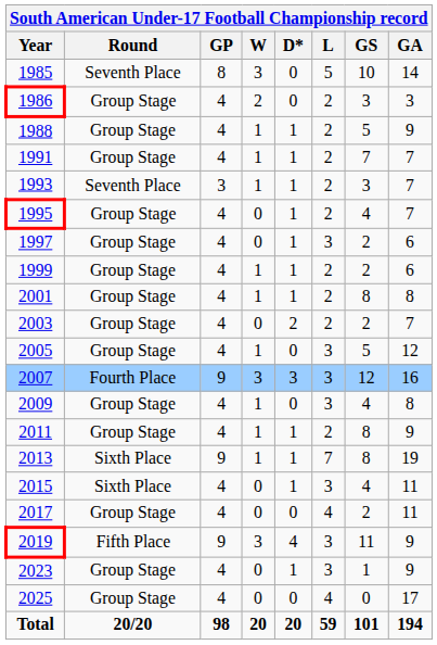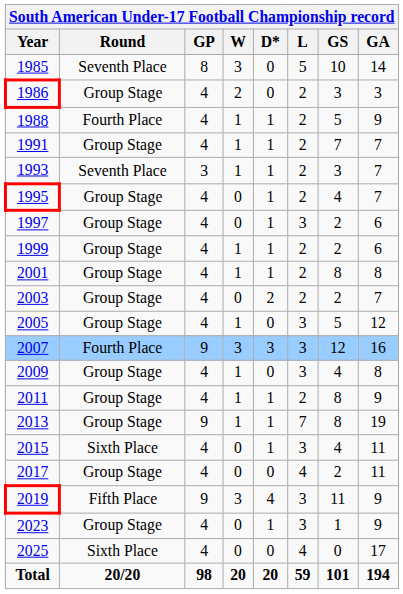 <table class="wikitable" style="text-align: center;">
 <tr>
 <th colspan="9"><a href='#'>South American Under-17 Football Championship record</a></th>
 </tr>
 <tr>
 <th>Year</th>
 <th>Round</th>
 <th>GP</th>
 <th>W</th>
 <th>D*</th>
 <th>L</th>
 <th>GS</th>
 <th>GA</th>
 </tr>
 <tr>
 <td> <a href='#'>1985</a></td>
 <td>Seventh Place</td>
 <td>8</td>
 <td>3</td>
 <td>0</td>
 <td>5</td>
 <td>10</td>
 <td>14</td>
 </tr>
 <tr>
 <td style="border: 3px solid red"> <a href='#'>1986</a></td>
 <td>Group Stage</td>
 <td>4</td>
 <td>2</td>
 <td>0</td>
 <td>2</td>
 <td>3</td>
 <td>3</td>
 </tr>
 <tr>
 <td> <a href='#'>1988</a></td>
-<td>Group Stage</td>
+<td>Fourth Place</td>
 <td>4</td>
 <td>1</td>
 <td>1</td>
 <td>2</td>
 <td>5</td>
 <td>9</td>
 </tr>
 <tr>
 <td> <a href='#'>1991</a></td>
 <td>Group Stage</td>
 <td>4</td>
 <td>1</td>
 <td>1</td>
 <td>2</td>
 <td>7</td>
 <td>7</td>
 </tr>
 <tr>
 <td> <a href='#'>1993</a></td>
 <td>Seventh Place</td>
 <td>3</td>
 <td>1</td>
 <td>1</td>
 <td>2</td>
 <td>3</td>
 <td>7</td>
 </tr>
 <tr>
 <td style="border: 3px solid red"> <a href='#'>1995</a></td>
 <td>Group Stage</td>
 <td>4</td>
 <td>0</td>
 <td>1</td>
 <td>2</td>
 <td>4</td>
 <td>7</td>
 </tr>
 <tr>
 <td> <a href='#'>1997</a></td>
 <td>Group Stage</td>
 <td>4</td>
 <td>0</td>
 <td>1</td>
 <td>3</td>
 <td>2</td>
 <td>6</td>
 </tr>
 <tr>
 <td> <a href='#'>1999</a></td>
 <td>Group Stage</td>
 <td>4</td>
 <td>1</td>
 <td>1</td>
 <td>2</td>
 <td>2</td>
 <td>6</td>
 </tr>
 <tr>
 <td> <a href='#'>2001</a></td>
 <td>Group Stage</td>
 <td>4</td>
 <td>1</td>
 <td>1</td>
 <td>2</td>
 <td>8</td>
 <td>8</td>
 </tr>
 <tr>
 <td> <a href='#'>2003</a></td>
 <td>Group Stage</td>
 <td>4</td>
 <td>0</td>
 <td>2</td>
 <td>2</td>
 <td>2</td>
 <td>7</td>
 </tr>
 <tr>
 <td> <a href='#'>2005</a></td>
 <td>Group Stage</td>
 <td>4</td>
 <td>1</td>
 <td>0</td>
 <td>3</td>
 <td>5</td>
 <td>12</td>
 </tr>
 <tr style="background:#9ACDFF">
 <td> <a href='#'>2007</a></td>
 <td>Fourth Place</td>
 <td>9</td>
 <td>3</td>
 <td>3</td>
 <td>3</td>
 <td>12</td>
 <td>16</td>
 </tr>
 <tr>
 <td> <a href='#'>2009</a></td>
 <td>Group Stage</td>
 <td>4</td>
 <td>1</td>
 <td>0</td>
 <td>3</td>
 <td>4</td>
 <td>8</td>
 </tr>
 <tr>
 <td> <a href='#'>2011</a></td>
 <td>Group Stage</td>
 <td>4</td>
 <td>1</td>
 <td>1</td>
 <td>2</td>
 <td>8</td>
 <td>9</td>
 </tr>
 <tr>
 <td> <a href='#'>2013</a></td>
-<td>Sixth Place</td>
+<td>Group Stage</td>
 <td>9</td>
 <td>1</td>
 <td>1</td>
 <td>7</td>
 <td>8</td>
 <td>19</td>
 </tr>
 <tr>
 <td> <a href='#'>2015</a></td>
 <td>Sixth Place</td>
 <td>4</td>
 <td>0</td>
 <td>1</td>
 <td>3</td>
 <td>4</td>
 <td>11</td>
 </tr>
 <tr>
 <td> <a href='#'>2017</a></td>
 <td>Group Stage</td>
 <td>4</td>
 <td>0</td>
 <td>0</td>
 <td>4</td>
 <td>2</td>
 <td>11</td>
 </tr>
 <tr>
 <td style="border: 3px solid red"> <a href='#'>2019</a></td>
 <td>Fifth Place</td>
 <td>9</td>
 <td>3</td>
 <td>4</td>
 <td>3</td>
 <td>11</td>
 <td>9</td>
 </tr>
 <tr>
 <td> <a href='#'>2023</a></td>
 <td>Group Stage</td>
 <td>4</td>
 <td>0</td>
 <td>1</td>
 <td>3</td>
 <td>1</td>
 <td>9</td>
 </tr>
 <tr>
 <td> <a href='#'>2025</a></td>
-<td>Group Stage</td>
+<td>Sixth Place</td>
 <td>4</td>
 <td>0</td>
 <td>0</td>
 <td>4</td>
 <td>0</td>
 <td>17</td>
 </tr>
 <tr>
 <td><strong>Total</strong></td>
 <td><strong>20/20</strong></td>
 <td><strong>98</strong></td>
 <td><strong>20</strong></td>
 <td><strong>20</strong></td>
 <td><strong>59</strong></td>
 <td><strong>101</strong></td>
 <td><strong>194</strong></td>
 </tr>
 </table>
